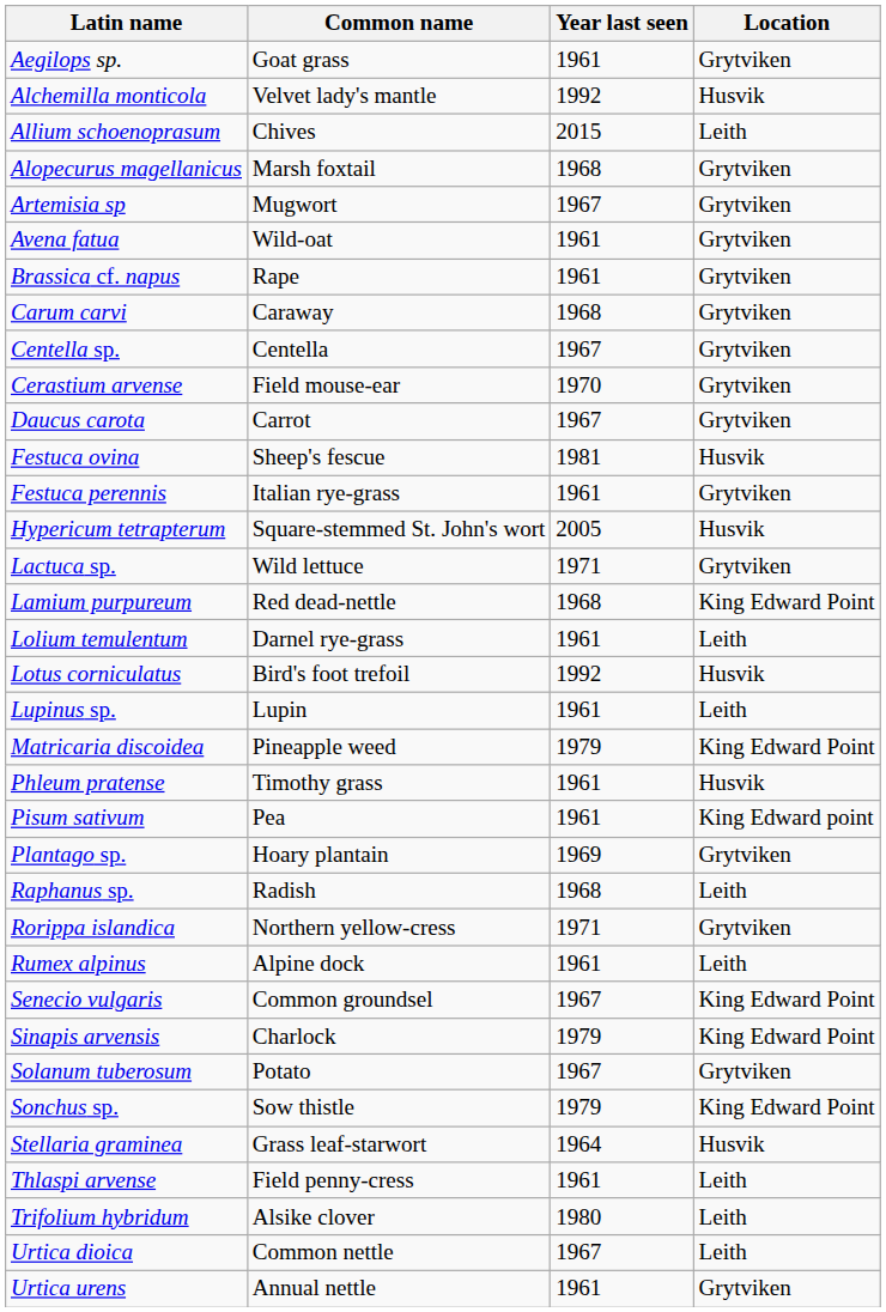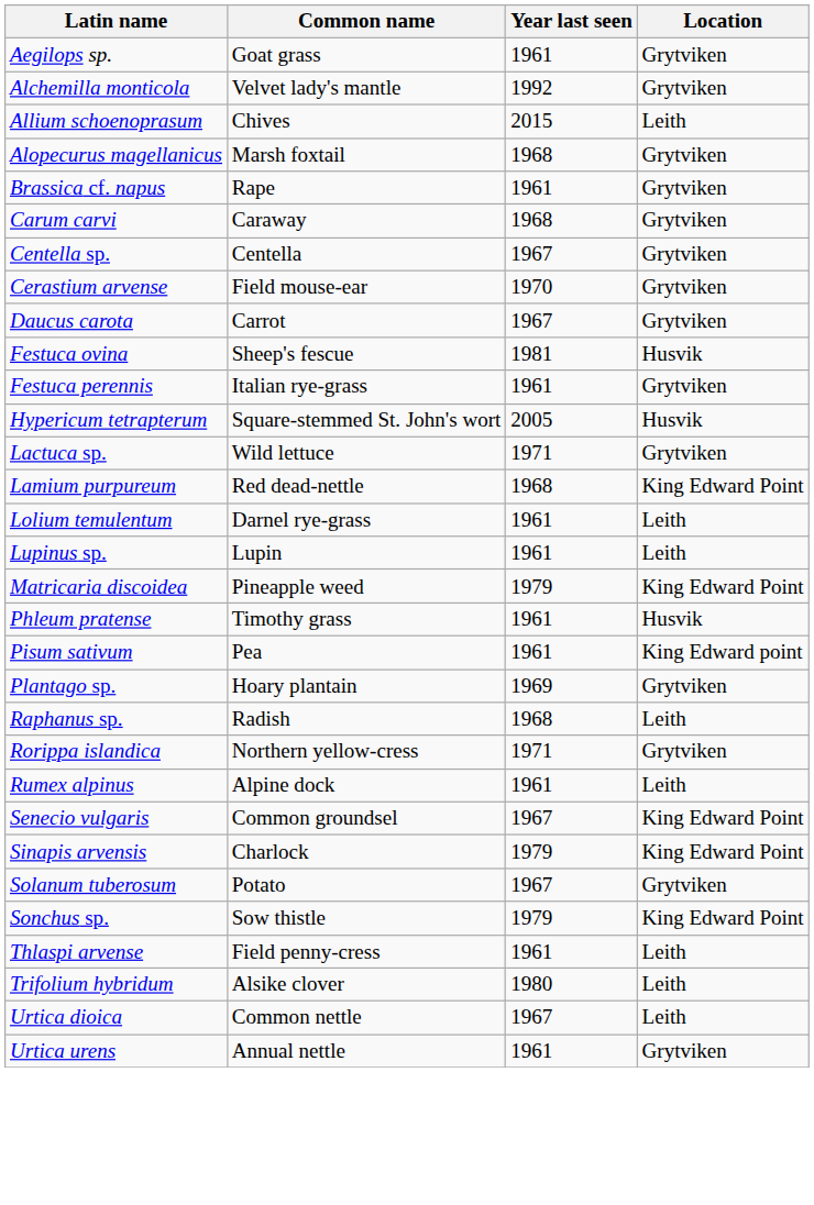 <table class="wikitable">
 <tr>
 <th>Latin name</th>
 <th>Common name</th>
 <th>Year last seen</th>
 <th>Location</th>
 </tr>
 <tr>
 <td><em><a href='#'>Aegilops</a> sp.</em></td>
 <td>Goat grass</td>
 <td>1961</td>
 <td>Grytviken</td>
 </tr>
 <tr>
 <td><em><a href='#'>Alchemilla monticola</a></em></td>
 <td>Velvet lady's mantle</td>
 <td>1992</td>
-<td>Husvik</td>
+<td>Grytviken</td>
 </tr>
 <tr>
 <td><em><a href='#'>Allium schoenoprasum</a></em></td>
 <td>Chives</td>
 <td>2015</td>
 <td>Leith</td>
 </tr>
 <tr>
 <td><em><a href='#'>Alopecurus magellanicus</a></em></td>
 <td>Marsh foxtail</td>
 <td>1968</td>
-<td>Grytviken</td>
-</tr>
-<tr>
-<td><em><a href='#'>Artemisia sp</a></em></td>
-<td>Mugwort</td>
-<td>1967</td>
-<td>Grytviken</td>
-</tr>
-<tr>
-<td><em><a href='#'>Avena fatua</a></em></td>
-<td>Wild-oat</td>
-<td>1961</td>
 <td>Grytviken</td>
 </tr>
 <tr>
 <td><a href='#'><em>Brassica</em> cf.<em> napus</em></a></td>
 <td>Rape</td>
 <td>1961</td>
 <td>Grytviken</td>
 </tr>
 <tr>
 <td><a href='#'><em>Carum carvi</em></a></td>
 <td>Caraway</td>
 <td>1968</td>
 <td>Grytviken</td>
 </tr>
 <tr>
 <td><a href='#'><em>Centella</em> sp.</a></td>
 <td>Centella</td>
 <td>1967</td>
 <td>Grytviken</td>
 </tr>
 <tr>
 <td><em><a href='#'>Cerastium arvense</a></em></td>
 <td>Field mouse-ear</td>
 <td>1970</td>
 <td>Grytviken</td>
 </tr>
 <tr>
 <td><em><a href='#'>Daucus carota</a></em></td>
 <td>Carrot</td>
 <td>1967</td>
 <td>Grytviken</td>
 </tr>
 <tr>
 <td><em><a href='#'>Festuca ovina</a></em></td>
 <td>Sheep's fescue</td>
 <td>1981</td>
 <td>Husvik</td>
 </tr>
 <tr>
 <td><em><a href='#'>Festuca perennis</a></em></td>
 <td>Italian rye-grass</td>
 <td>1961</td>
 <td>Grytviken</td>
 </tr>
 <tr>
 <td><em><a href='#'>Hypericum tetrapterum</a></em></td>
 <td>Square-stemmed St. John's wort</td>
 <td>2005</td>
 <td>Husvik</td>
 </tr>
 <tr>
 <td><a href='#'><em>Lactuca</em> sp.</a></td>
 <td>Wild lettuce</td>
 <td>1971</td>
 <td>Grytviken</td>
 </tr>
 <tr>
 <td><em><a href='#'>Lamium purpureum</a></em></td>
 <td>Red dead-nettle</td>
 <td>1968</td>
 <td>King Edward Point</td>
 </tr>
 <tr>
 <td><em><a href='#'>Lolium temulentum</a></em></td>
 <td>Darnel rye-grass</td>
 <td>1961</td>
 <td>Leith</td>
-</tr>
-<tr>
-<td><em><a href='#'>Lotus corniculatus</a></em></td>
-<td>Bird's foot trefoil</td>
-<td>1992</td>
-<td>Husvik</td>
 </tr>
 <tr>
 <td><a href='#'><em>Lupinus</em> sp.</a></td>
 <td>Lupin</td>
 <td>1961</td>
 <td>Leith</td>
 </tr>
 <tr>
 <td><em><a href='#'>Matricaria discoidea</a></em></td>
 <td>Pineapple weed</td>
 <td>1979</td>
 <td>King Edward Point</td>
 </tr>
 <tr>
 <td><em><a href='#'>Phleum pratense</a></em></td>
 <td>Timothy grass</td>
 <td>1961</td>
 <td>Husvik</td>
 </tr>
 <tr>
 <td><em><a href='#'>Pisum sativum</a></em></td>
 <td>Pea</td>
 <td>1961</td>
 <td>King Edward point</td>
 </tr>
 <tr>
 <td><a href='#'><em>Plantago</em> sp.</a></td>
 <td>Hoary plantain</td>
 <td>1969</td>
 <td>Grytviken</td>
 </tr>
 <tr>
 <td><a href='#'><em>Raphanus</em> sp.</a></td>
 <td>Radish</td>
 <td>1968</td>
 <td>Leith</td>
 </tr>
 <tr>
 <td><em><a href='#'>Rorippa islandica</a></em></td>
 <td>Northern yellow-cress</td>
 <td>1971</td>
 <td>Grytviken</td>
 </tr>
 <tr>
 <td><em><a href='#'>Rumex alpinus</a></em></td>
 <td>Alpine dock</td>
 <td>1961</td>
 <td>Leith</td>
 </tr>
 <tr>
 <td><em><a href='#'>Senecio vulgaris</a></em></td>
 <td>Common groundsel</td>
 <td>1967</td>
 <td>King Edward Point</td>
 </tr>
 <tr>
 <td><em><a href='#'>Sinapis arvensis</a></em></td>
 <td>Charlock</td>
 <td>1979</td>
 <td>King Edward Point</td>
 </tr>
 <tr>
 <td><em><a href='#'>Solanum tuberosum</a></em></td>
 <td>Potato</td>
 <td>1967</td>
 <td>Grytviken</td>
 </tr>
 <tr>
 <td><a href='#'><em>Sonchus</em> sp.</a></td>
 <td>Sow thistle</td>
 <td>1979</td>
 <td>King Edward Point</td>
 </tr>
 <tr>
-<td><em><a href='#'>Stellaria graminea</a></em></td>
-<td>Grass leaf-starwort</td>
-<td>1964</td>
-<td>Husvik</td>
-</tr>
-<tr>
 <td><em><a href='#'>Thlaspi arvense</a></em></td>
 <td>Field penny-cress</td>
 <td>1961</td>
 <td>Leith</td>
 </tr>
 <tr>
 <td><em><a href='#'>Trifolium hybridum</a></em></td>
 <td>Alsike clover</td>
 <td>1980</td>
 <td>Leith</td>
 </tr>
 <tr>
 <td><em><a href='#'>Urtica dioica</a></em></td>
 <td>Common nettle</td>
 <td>1967</td>
 <td>Leith</td>
 </tr>
 <tr>
 <td><em><a href='#'>Urtica urens</a></em></td>
 <td>Annual nettle</td>
 <td>1961</td>
 <td>Grytviken</td>
 </tr>
 </table>
